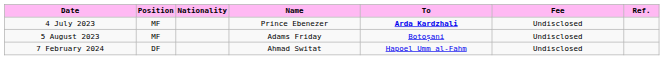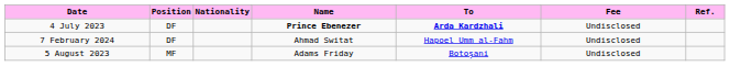 <table class="wikitable"  style="text-align:center; font-size:90%; ">
 <tr>
 <th style="background:#FFB9F3; color:#000000; width:200px;">Date</th>
 <th style="background:#FFB9F3; color:#000000; width:50px;">Position</th>
 <th style="background:#FFB9F3; color:#000000; width:50px;">Nationality</th>
 <th style="background:#FFB9F3; color:#000000; width:200px;">Name</th>
 <th style="background:#FFB9F3; color:#000000; width:200px;">To</th>
 <th style="background:#FFB9F3; color:#000000; width:200px;">Fee</th>
 <th style="background:#FFB9F3; color:#000000; width:50px;">Ref.</th>
 </tr>
 <tr>
 <td>4 July 2023</td>
-<td>MF</td>
+<td>DF</td>
 <td></td>
-<td>Prince Ebenezer</td>
+<td><strong>Prince Ebenezer</strong></td>
 <td><strong><a href='#'>Arda Kardzhali</a></strong></td>
+<td>Undisclosed</td>
+<td></td>
+</tr>
+<tr>
+<td>7 February 2024</td>
+<td>DF</td>
+<td></td>
+<td>Ahmad Switat</td>
+<td><a href='#'>Hapoel Umm al-Fahm</a></td>
 <td>Undisclosed</td>
 <td></td>
 </tr>
 <tr>
 <td>5 August 2023</td>
 <td>MF</td>
 <td></td>
 <td>Adams Friday</td>
 <td><a href='#'>Botoșani</a></td>
 <td>Undisclosed</td>
 <td></td>
 </tr>
-<tr>
-<td>7 February 2024</td>
-<td>DF</td>
-<td></td>
-<td>Ahmad Switat</td>
-<td><a href='#'>Hapoel Umm al-Fahm</a></td>
-<td>Undisclosed</td>
-<td></td>
-</tr>
 </table>
